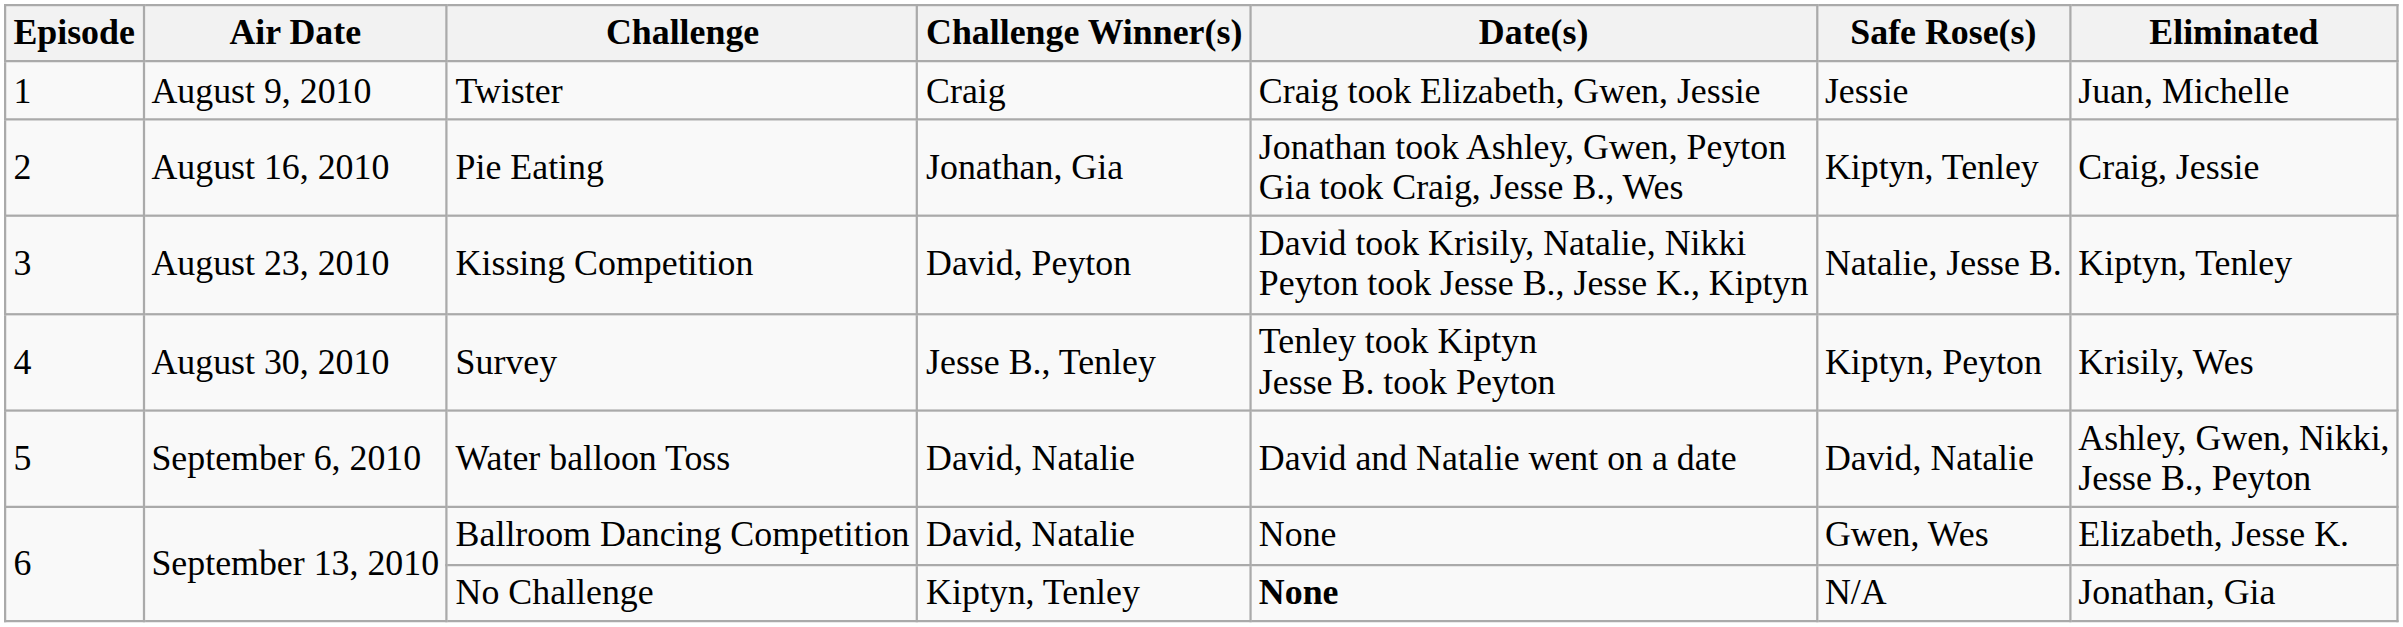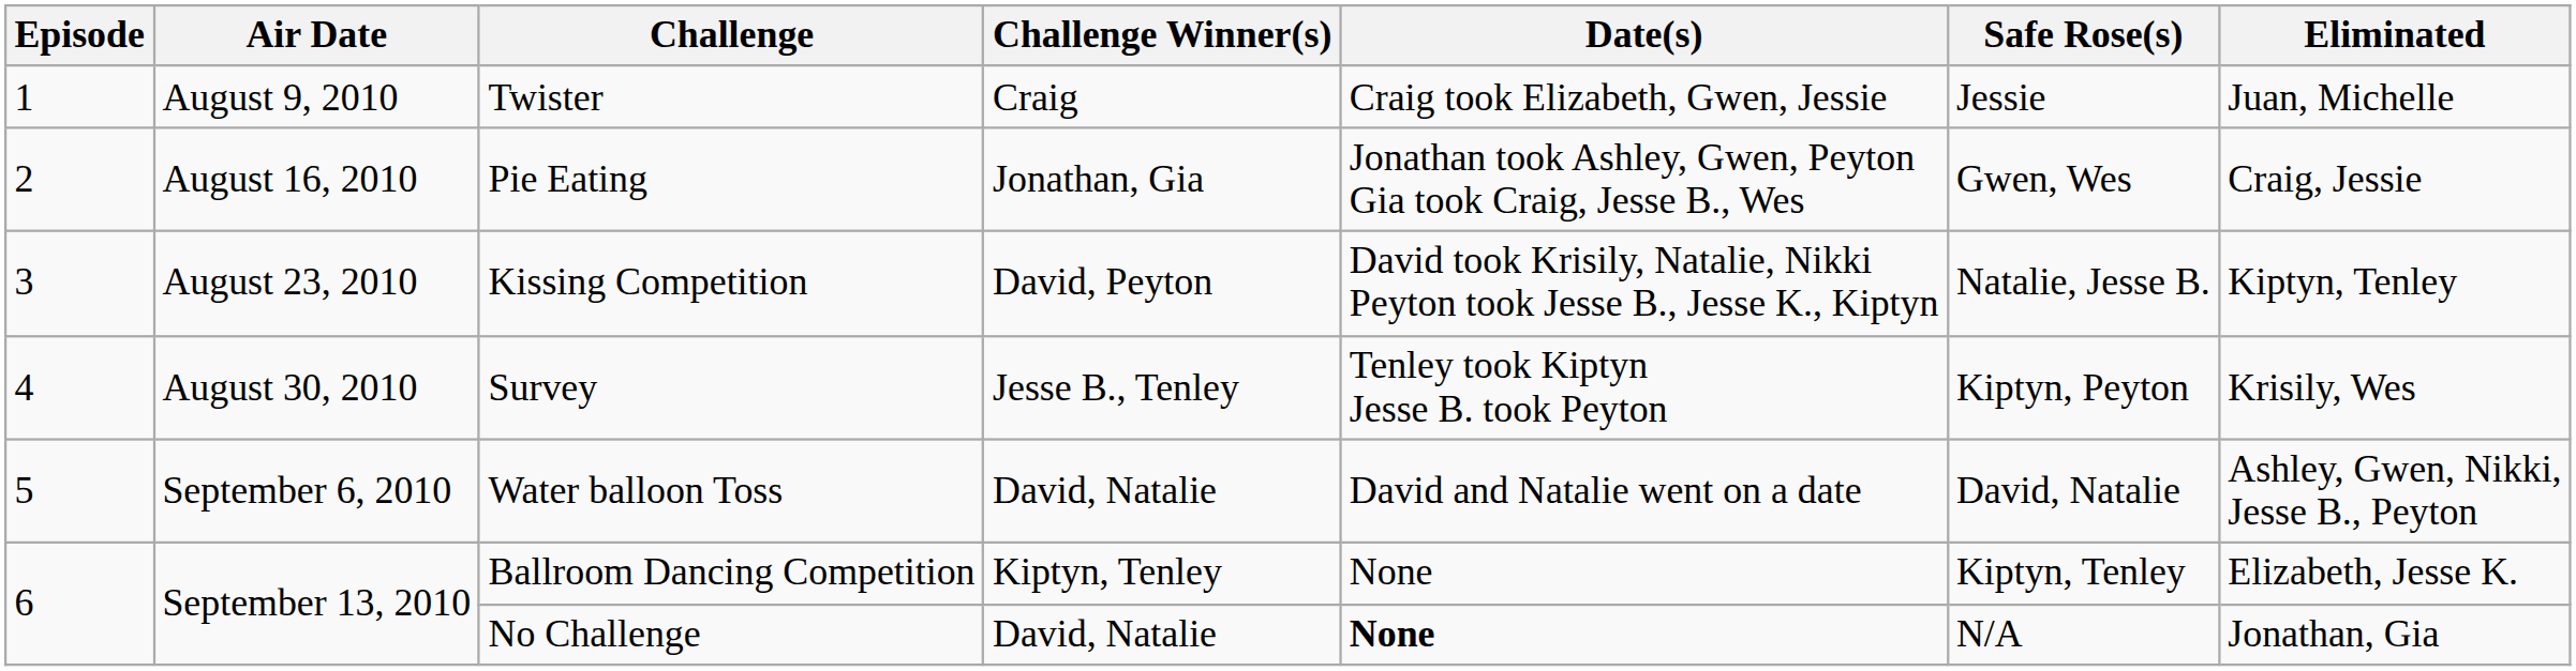 <table class="wikitable">
 <tr>
 <th>Episode</th>
 <th>Air Date</th>
 <th>Challenge</th>
 <th>Challenge Winner(s)</th>
 <th>Date(s)</th>
 <th>Safe Rose(s)</th>
 <th>Eliminated</th>
 </tr>
 <tr>
 <td>1</td>
 <td>August 9, 2010</td>
 <td>Twister</td>
 <td>Craig</td>
 <td>Craig took Elizabeth, Gwen, Jessie</td>
 <td>Jessie</td>
 <td>Juan, Michelle</td>
 </tr>
 <tr>
 <td>2</td>
 <td>August 16, 2010</td>
 <td>Pie Eating</td>
 <td>Jonathan, Gia</td>
 <td>Jonathan took Ashley, Gwen, Peyton<br>Gia took Craig, Jesse B., Wes</td>
-<td>Kiptyn, Tenley</td>
+<td>Gwen, Wes</td>
 <td>Craig, Jessie</td>
 </tr>
 <tr>
 <td>3</td>
 <td>August 23, 2010</td>
 <td>Kissing Competition</td>
 <td>David, Peyton</td>
 <td>David took Krisily, Natalie, Nikki<br>Peyton took Jesse B., Jesse K., Kiptyn</td>
 <td>Natalie, Jesse B.</td>
 <td>Kiptyn, Tenley</td>
 </tr>
 <tr>
 <td>4</td>
 <td>August 30, 2010</td>
 <td>Survey</td>
 <td>Jesse B., Tenley</td>
 <td>Tenley took Kiptyn <br>Jesse B. took Peyton</td>
 <td>Kiptyn, Peyton</td>
 <td>Krisily, Wes</td>
 </tr>
 <tr>
 <td>5</td>
 <td>September 6, 2010</td>
 <td>Water balloon Toss</td>
 <td>David, Natalie</td>
 <td>David and Natalie went on a date</td>
 <td>David, Natalie</td>
 <td>Ashley, Gwen, Nikki,<br>Jesse B., Peyton</td>
 </tr>
 <tr>
 <td rowspan=2>6</td>
 <td rowspan=2>September 13, 2010</td>
 <td>Ballroom Dancing Competition</td>
-<td>David, Natalie</td>
+<td>Kiptyn, Tenley</td>
 <td>None</td>
-<td>Gwen, Wes</td>
+<td>Kiptyn, Tenley</td>
 <td>Elizabeth, Jesse K.</td>
 </tr>
 <tr>
 <td>No Challenge</td>
-<td>Kiptyn, Tenley</td>
+<td>David, Natalie</td>
 <td><strong>None</strong></td>
 <td>N/A</td>
 <td>Jonathan, Gia</td>
 </tr>
 </table>
